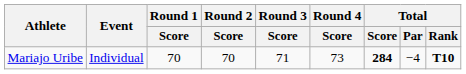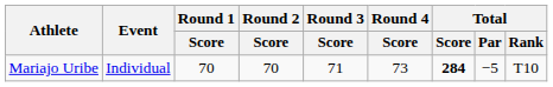 <table class=wikitable style=font-size:90%;text-align:center>
 <tr>
 <th rowspan=2>Athlete</th>
 <th rowspan=2>Event</th>
 <th>Round 1</th>
 <th>Round 2</th>
 <th>Round 3</th>
 <th>Round 4</th>
 <th colspan=3>Total</th>
 </tr>
 <tr style=font-size:95%>
 <th>Score</th>
 <th>Score</th>
 <th>Score</th>
 <th>Score</th>
 <th>Score</th>
 <th>Par</th>
 <th>Rank</th>
 </tr>
 <tr>
 <td align=left><a href='#'>Mariajo Uribe</a></td>
 <td align=left><a href='#'>Individual</a></td>
 <td>70</td>
 <td>70</td>
 <td>71</td>
 <td>73</td>
 <td><strong>284</strong></td>
-<td>−4</td>
-<td><strong>T10</strong></td>
+<td>−5</td>
+<td>T10</td>
 </tr>
 </table>
